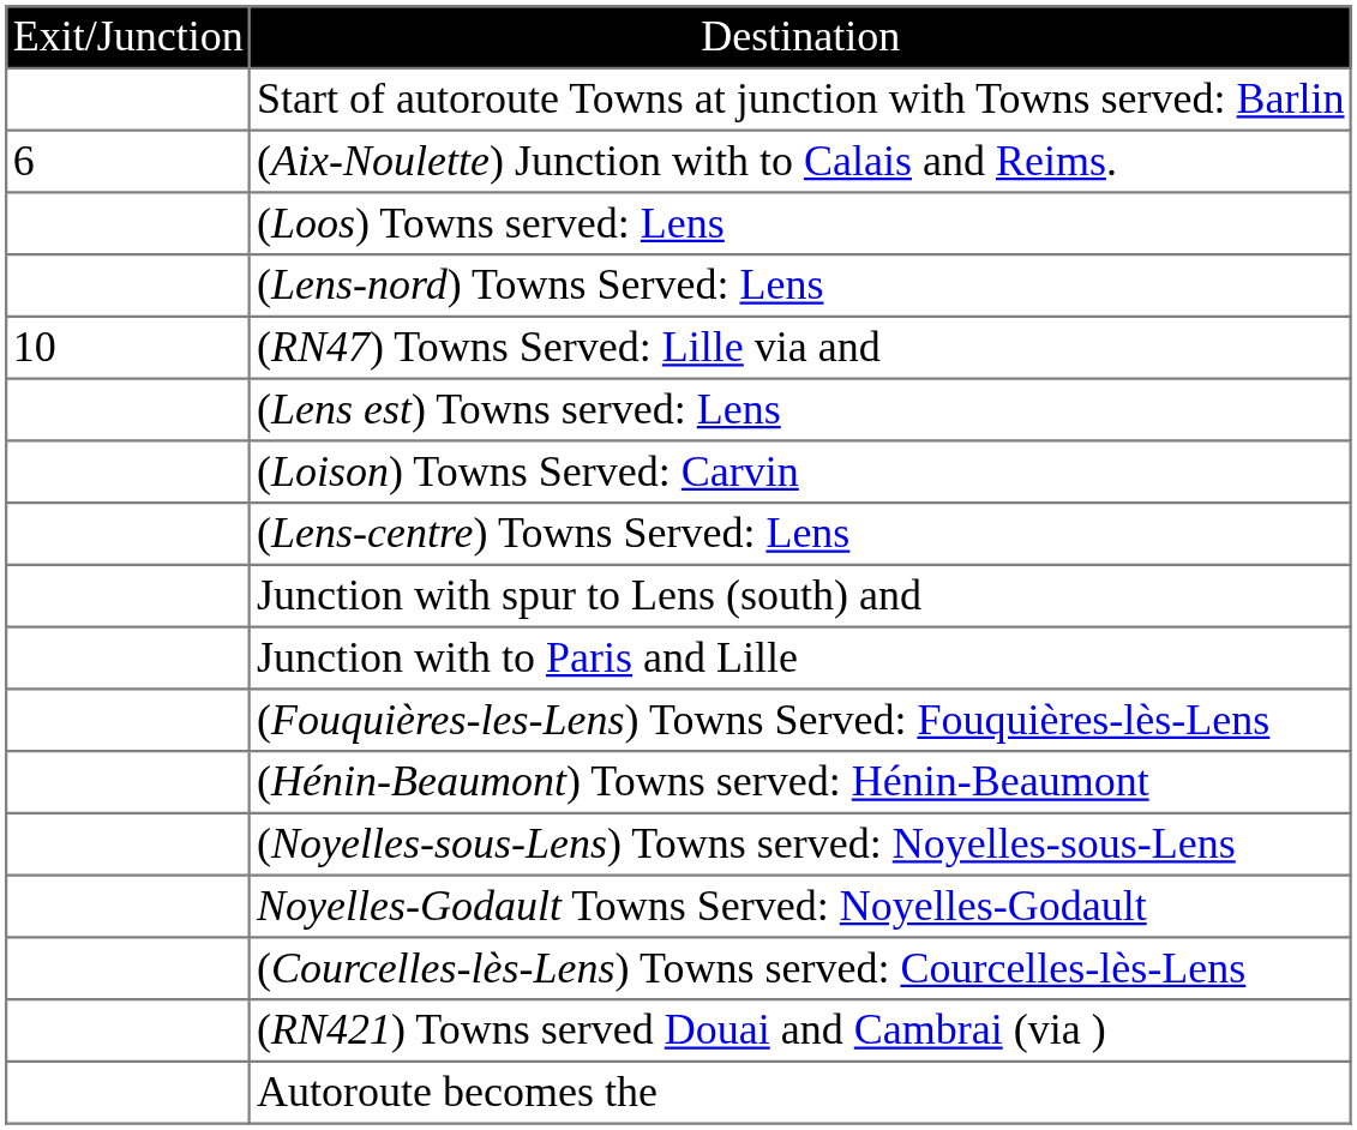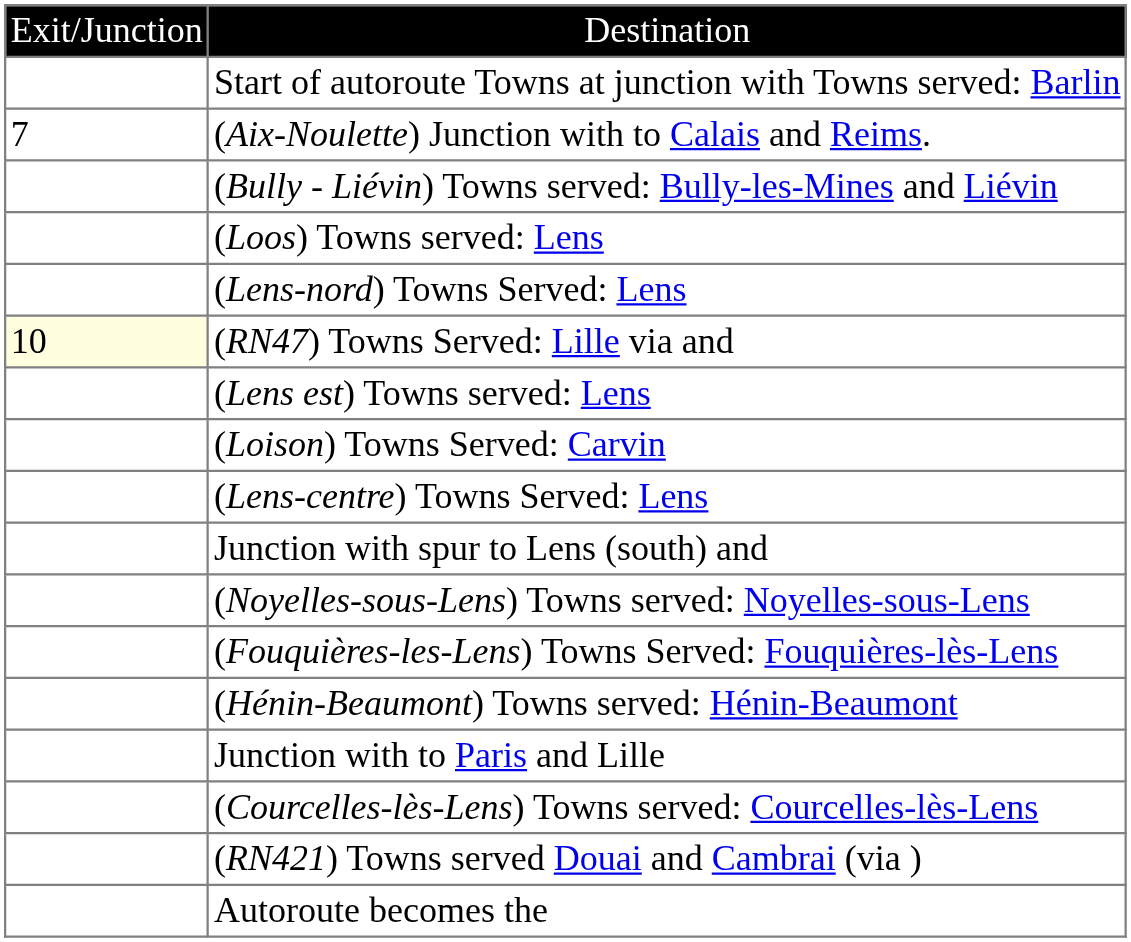 <table border=1 cellpadding=2 style="margin-left:1em; margin-bottom: 1em; color: black; border-collapse: collapse;">
 <tr align="center" bgcolor="000000" style="color: white">
 <td>Exit/Junction</td>
 <td>Destination</td>
 </tr>
 <tr>
 <td></td>
 <td><em></em> Start of autoroute Towns at junction with <em></em> Towns served: <a href='#'>Barlin</a></td>
 </tr>
 <tr>
-<td> 6</td>
+<td> 7</td>
 <td>(<em>Aix-Noulette</em>) Junction with <em></em> to <a href='#'>Calais</a> and <a href='#'>Reims</a>.</td>
+</tr>
+<tr>
+<td></td>
+<td>(<em>Bully - Liévin</em>) Towns served: <a href='#'>Bully-les-Mines</a> and <a href='#'>Liévin</a></td>
 </tr>
 <tr>
 <td></td>
 <td>(<em>Loos</em>) Towns served: <a href='#'>Lens</a></td>
 </tr>
 <tr>
 <td></td>
 <td>(<em>Lens-nord</em>) Towns Served: <a href='#'>Lens</a></td>
 </tr>
 <tr>
-<td> 10</td>
+<td style="background: lightyellow;"> 10</td>
 <td>(<em>RN47</em>) Towns Served: <a href='#'>Lille</a> via <em></em> and <em></em></td>
 </tr>
 <tr>
 <td></td>
 <td>(<em>Lens est</em>) Towns served: <a href='#'>Lens</a></td>
 </tr>
 <tr>
 <td></td>
 <td>(<em>Loison</em>) Towns Served: <a href='#'>Carvin</a></td>
 </tr>
 <tr>
 <td></td>
 <td>(<em>Lens-centre</em>) Towns Served: <a href='#'>Lens</a></td>
 </tr>
 <tr>
 <td></td>
 <td>Junction with <strong><em></em></strong> spur to Lens (south) and <em></em></td>
 </tr>
 <tr>
 <td></td>
-<td>Junction with <strong><em></em></strong> to <a href='#'>Paris</a> and Lille</td>
+<td>(<em>Noyelles-sous-Lens</em>) Towns served: <a href='#'>Noyelles-sous-Lens</a></td>
 </tr>
 <tr>
 <td></td>
 <td>(<em>Fouquières-les-Lens</em>) Towns Served: <a href='#'>Fouquières-lès-Lens</a></td>
 </tr>
 <tr>
 <td></td>
 <td>(<em>Hénin-Beaumont</em>) Towns served: <a href='#'>Hénin-Beaumont</a></td>
 </tr>
 <tr>
 <td></td>
-<td>(<em>Noyelles-sous-Lens</em>) Towns served: <a href='#'>Noyelles-sous-Lens</a></td>
-</tr>
-<tr>
-<td></td>
-<td><em>Noyelles-Godault</em> Towns Served: <a href='#'>Noyelles-Godault</a></td>
+<td>Junction with <strong><em></em></strong> to <a href='#'>Paris</a> and Lille</td>
 </tr>
 <tr>
 <td></td>
 <td>(<em>Courcelles-lès-Lens</em>) Towns served: <a href='#'>Courcelles-lès-Lens</a></td>
 </tr>
 <tr>
 <td></td>
 <td>(<em>RN421</em>) Towns served <a href='#'>Douai</a> and <a href='#'>Cambrai</a> (via <strong><em></em></strong>)</td>
 </tr>
 <tr>
 <td></td>
 <td>Autoroute becomes the <strong><em></em></strong></td>
 </tr>
 </table>
